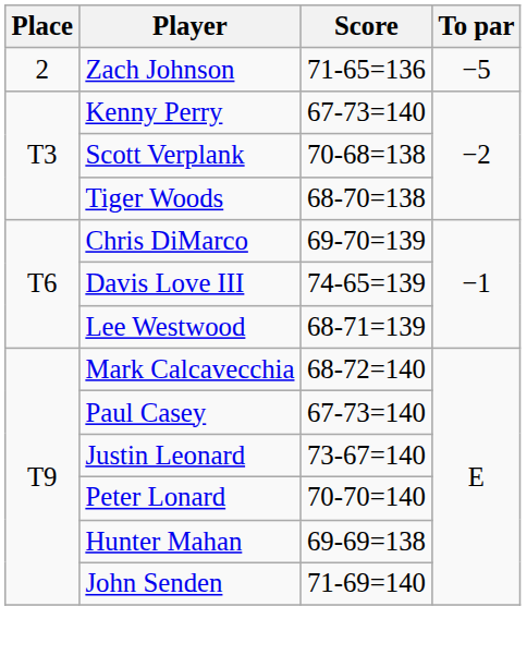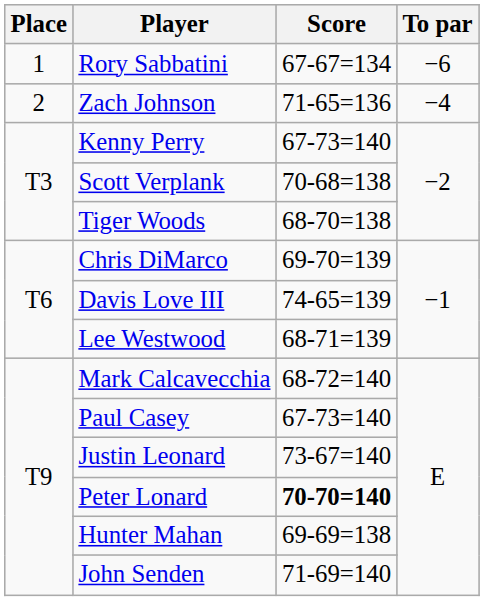 <table class="wikitable">
 <tr>
 <th>Place</th>
 <th>Player</th>
 <th>Score</th>
 <th>To par</th>
 </tr>
 <tr>
+<td align=center>1</td>
+<td> <a href='#'>Rory Sabbatini</a></td>
+<td align=center>67-67=134</td>
+<td align=center>−6</td>
+</tr>
+<tr>
 <td align=center>2</td>
 <td> <a href='#'>Zach Johnson</a></td>
 <td align=center>71-65=136</td>
-<td align=center>−5</td>
+<td align=center>−4</td>
 </tr>
 <tr>
 <td rowspan="3" align=center>T3</td>
 <td> <a href='#'>Kenny Perry</a></td>
 <td align=center>67-73=140</td>
 <td rowspan="3" align=center>−2</td>
 </tr>
 <tr>
 <td> <a href='#'>Scott Verplank</a></td>
 <td align=center>70-68=138</td>
 </tr>
 <tr>
 <td> <a href='#'>Tiger Woods</a></td>
 <td align=center>68-70=138</td>
 </tr>
 <tr>
 <td rowspan="3" align=center>T6</td>
 <td> <a href='#'>Chris DiMarco</a></td>
 <td align=center>69-70=139</td>
 <td rowspan="3" align=center>−1</td>
 </tr>
 <tr>
 <td> <a href='#'>Davis Love III</a></td>
 <td align=center>74-65=139</td>
 </tr>
 <tr>
 <td> <a href='#'>Lee Westwood</a></td>
 <td align=center>68-71=139</td>
 </tr>
 <tr>
 <td rowspan="6" align=center>T9</td>
 <td> <a href='#'>Mark Calcavecchia</a></td>
 <td align=center>68-72=140</td>
 <td rowspan="6" align=center>E</td>
 </tr>
 <tr>
 <td> <a href='#'>Paul Casey</a></td>
 <td align=center>67-73=140</td>
 </tr>
 <tr>
 <td> <a href='#'>Justin Leonard</a></td>
 <td align=center>73-67=140</td>
 </tr>
 <tr>
 <td> <a href='#'>Peter Lonard</a></td>
-<td align=center>70-70=140</td>
+<td align=center><strong>70-70=140</strong></td>
 </tr>
 <tr>
 <td> <a href='#'>Hunter Mahan</a></td>
 <td align=center>69-69=138</td>
 </tr>
 <tr>
 <td> <a href='#'>John Senden</a></td>
 <td align=center>71-69=140</td>
 </tr>
 </table>
